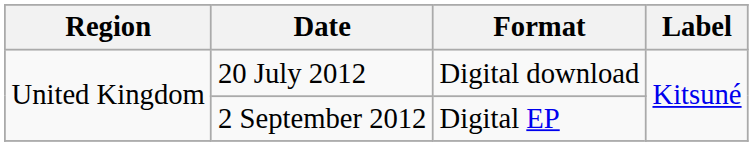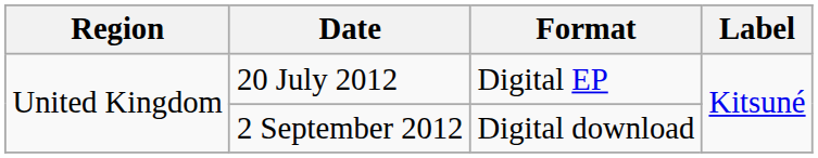 <table class=wikitable>
 <tr>
 <th scope="col">Region</th>
 <th scope="col">Date</th>
 <th scope="col">Format</th>
 <th scope="col">Label</th>
 </tr>
 <tr>
 <td rowspan="2">United Kingdom</td>
 <td>20 July 2012</td>
-<td>Digital download</td>
+<td>Digital <a href='#'>EP</a></td>
 <td rowspan="2"><a href='#'>Kitsuné</a></td>
 </tr>
 <tr>
 <td>2 September 2012</td>
-<td>Digital <a href='#'>EP</a></td>
+<td>Digital download</td>
 </tr>
 </table>
